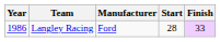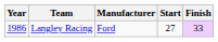 <table class="wikitable" style="font-size: 90%;">
 <tr>
 <th>Year</th>
 <th>Team</th>
 <th>Manufacturer</th>
 <th>Start</th>
 <th>Finish</th>
 </tr>
 <tr>
 <td><a href='#'>1986</a></td>
 <td><a href='#'>Langley Racing</a></td>
 <td><a href='#'>Ford</a></td>
-<td align=center>28</td>
+<td align=center>27</td>
 <td align=center style="background:#EFCFFF;">33</td>
 </tr>
 </table>
